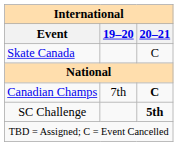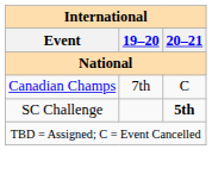 <table class="wikitable" style="text-align:center">
 <tr>
 <th style="background-color: #ffdead; " colspan=3 align=center>International</th>
 </tr>
 <tr>
 <th>Event</th>
 <th><a href='#'>19–20</a></th>
 <th><a href='#'>20–21</a></th>
 </tr>
 <tr>
-<td align=left> <a href='#'>Skate Canada</a></td>
-<td></td>
-<td>C</td>
-</tr>
-<tr>
 <th style="background-color: #ffdead; " colspan=3 align=center>National</th>
 </tr>
 <tr>
 <td align=left><a href='#'>Canadian Champs</a></td>
 <td>7th</td>
-<td><strong>C</strong></td>
+<td>C</td>
 </tr>
 <tr>
 <td>SC Challenge</td>
 <td></td>
 <td><strong>5th</strong></td>
 </tr>
 <tr>
 <td colspan=3 align=center><small>TBD = Assigned; C = Event Cancelled</small></td>
 </tr>
 </table>
